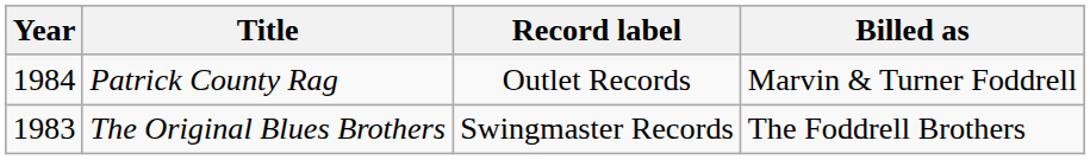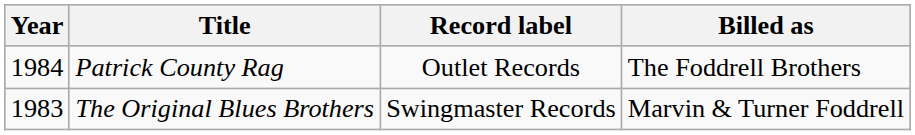 <table class="wikitable sortable">
 <tr>
 <th>Year</th>
 <th>Title</th>
 <th>Record label</th>
 <th>Billed as</th>
 </tr>
 <tr>
 <td>1984</td>
 <td><em>Patrick County Rag</em></td>
 <td style="text-align:center;">Outlet Records</td>
-<td>Marvin & Turner Foddrell</td>
+<td>The Foddrell Brothers</td>
 </tr>
 <tr>
 <td>1983</td>
 <td><em>The Original Blues Brothers</em></td>
 <td style="text-align:center;">Swingmaster Records</td>
-<td>The Foddrell Brothers</td>
+<td>Marvin & Turner Foddrell</td>
 </tr>
 </table>
